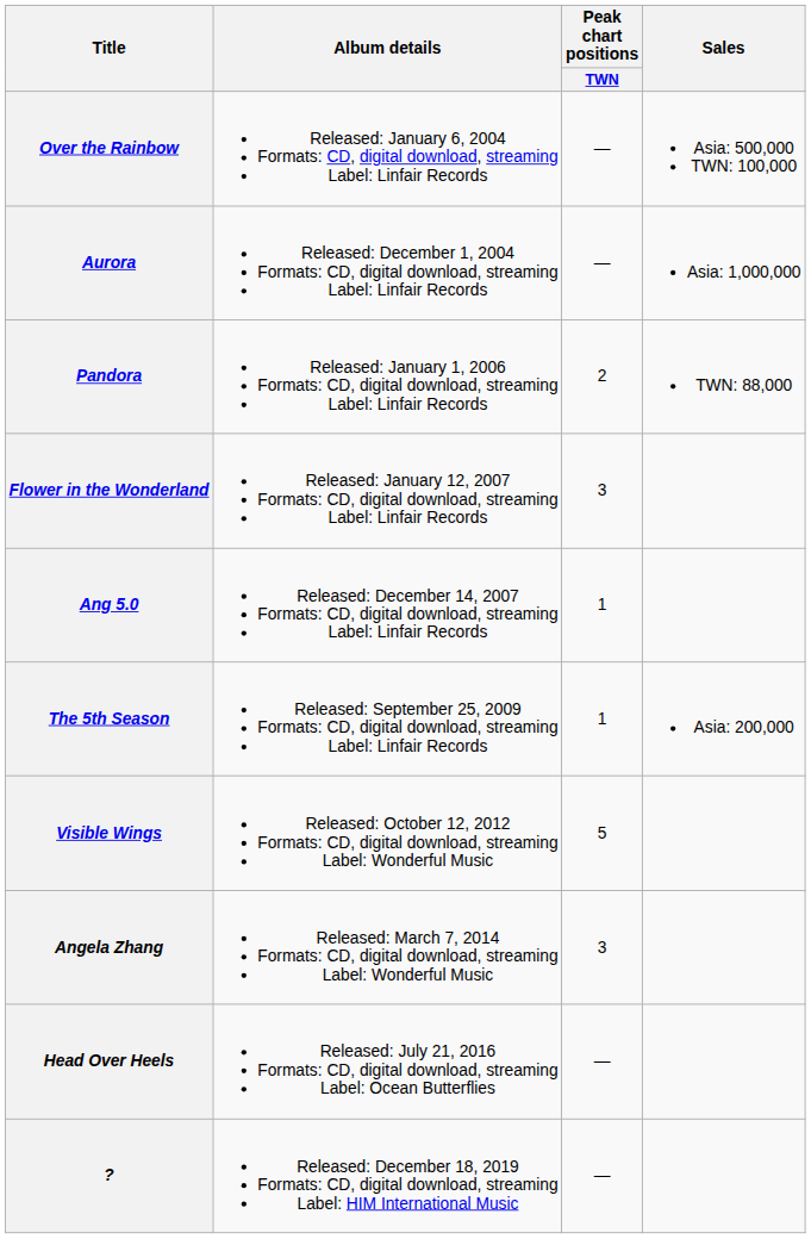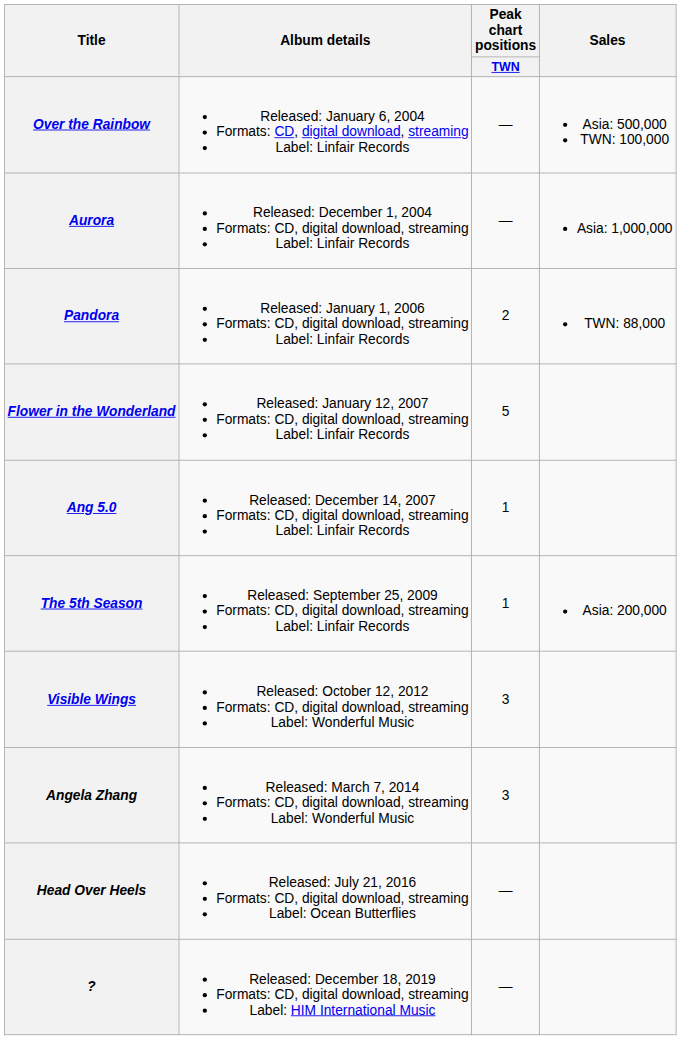 <table class="wikitable plainrowheaders" style="text-align:center;">
 <tr>
 <th rowspan="2" align="left">Title</th>
 <th rowspan="2" align="left">Album details</th>
 <th>Peak chart positions</th>
 <th rowspan="2">Sales</th>
 </tr>
 <tr>
 <th scope="col" style="width:3em;font-size:90%;"><a href='#'>TWN</a><br></th>
 </tr>
 <tr>
 <th scope="row"><em><a href='#'>Over the Rainbow</a></em></th>
 <td><br><ul><li>Released: January 6, 2004</li><li>Formats: <a href='#'>CD</a>, <a href='#'>digital download</a>, <a href='#'>streaming</a></li><li>Label: Linfair Records</li></ul></td>
 <td>—</td>
 <td><br><ul><li>Asia: 500,000</li><li>TWN: 100,000</li></ul></td>
 </tr>
 <tr>
 <th scope="row"><em><a href='#'>Aurora</a></em></th>
 <td><br><ul><li>Released: December 1, 2004</li><li>Formats: CD, digital download, streaming</li><li>Label: Linfair Records</li></ul></td>
 <td>—</td>
 <td><br><ul><li>Asia: 1,000,000</li></ul></td>
 </tr>
 <tr>
 <th scope="row"><em><a href='#'>Pandora</a></em></th>
 <td><br><ul><li>Released: January 1, 2006</li><li>Formats: CD, digital download, streaming</li><li>Label: Linfair Records</li></ul></td>
 <td>2</td>
 <td><br><ul><li>TWN: 88,000</li></ul></td>
 </tr>
 <tr>
 <th scope="row"><em><a href='#'>Flower in the Wonderland</a></em></th>
 <td><br><ul><li>Released: January 12, 2007</li><li>Formats: CD, digital download, streaming</li><li>Label: Linfair Records</li></ul></td>
-<td>3</td>
+<td>5</td>
 <td></td>
 </tr>
 <tr>
 <th scope="row"><em><a href='#'>Ang 5.0</a></em></th>
 <td><br><ul><li>Released: December 14, 2007</li><li>Formats: CD, digital download, streaming</li><li>Label: Linfair Records</li></ul></td>
 <td>1</td>
 <td></td>
 </tr>
 <tr>
 <th scope="row"><em><a href='#'>The 5th Season</a></em></th>
 <td><br><ul><li>Released: September 25, 2009</li><li>Formats: CD, digital download, streaming</li><li>Label: Linfair Records</li></ul></td>
 <td>1</td>
 <td><br><ul><li>Asia: 200,000</li></ul></td>
 </tr>
 <tr>
 <th scope="row"><em><a href='#'>Visible Wings</a></em></th>
 <td><br><ul><li>Released: October 12, 2012</li><li>Formats: CD, digital download, streaming</li><li>Label: Wonderful Music</li></ul></td>
-<td>5</td>
+<td>3</td>
 <td></td>
 </tr>
 <tr>
 <th scope="row"><em>Angela Zhang</em></th>
 <td><br><ul><li>Released: March 7, 2014</li><li>Formats: CD, digital download, streaming</li><li>Label: Wonderful Music</li></ul></td>
 <td>3</td>
 <td></td>
 </tr>
 <tr>
 <th scope="row"><em>Head Over Heels</em></th>
 <td><br><ul><li>Released: July 21, 2016</li><li>Formats: CD, digital download, streaming</li><li>Label: Ocean Butterflies</li></ul></td>
 <td>—</td>
 <td></td>
 </tr>
 <tr>
 <th scope="row"><em>?</em></th>
 <td><br><ul><li>Released: December 18, 2019</li><li>Formats: CD, digital download, streaming</li><li>Label: <a href='#'>HIM International Music</a></li></ul></td>
 <td>—</td>
 <td></td>
 </tr>
 </table>
